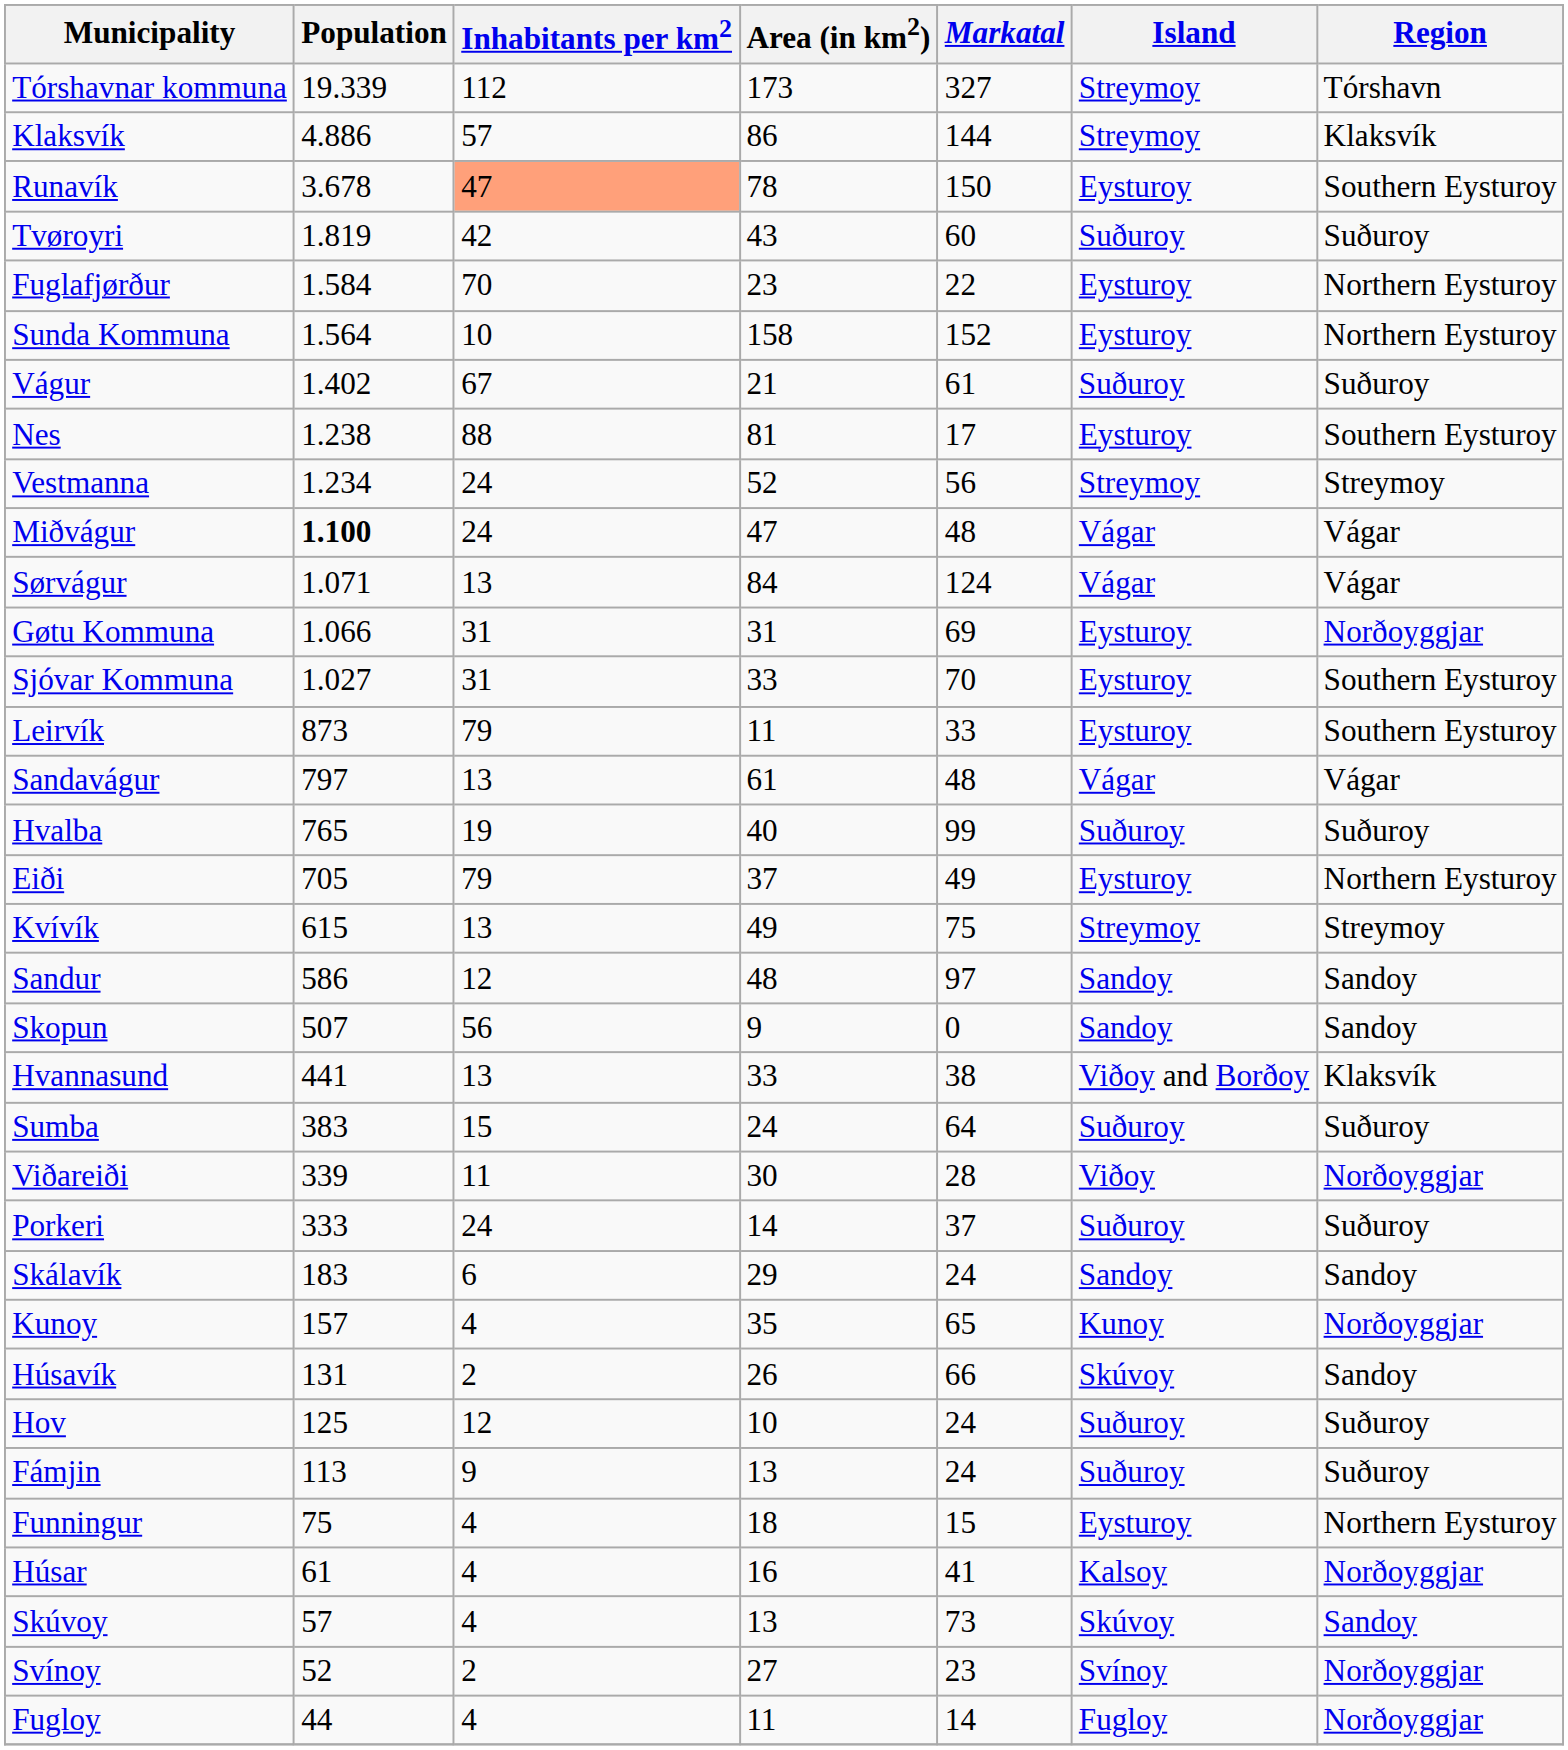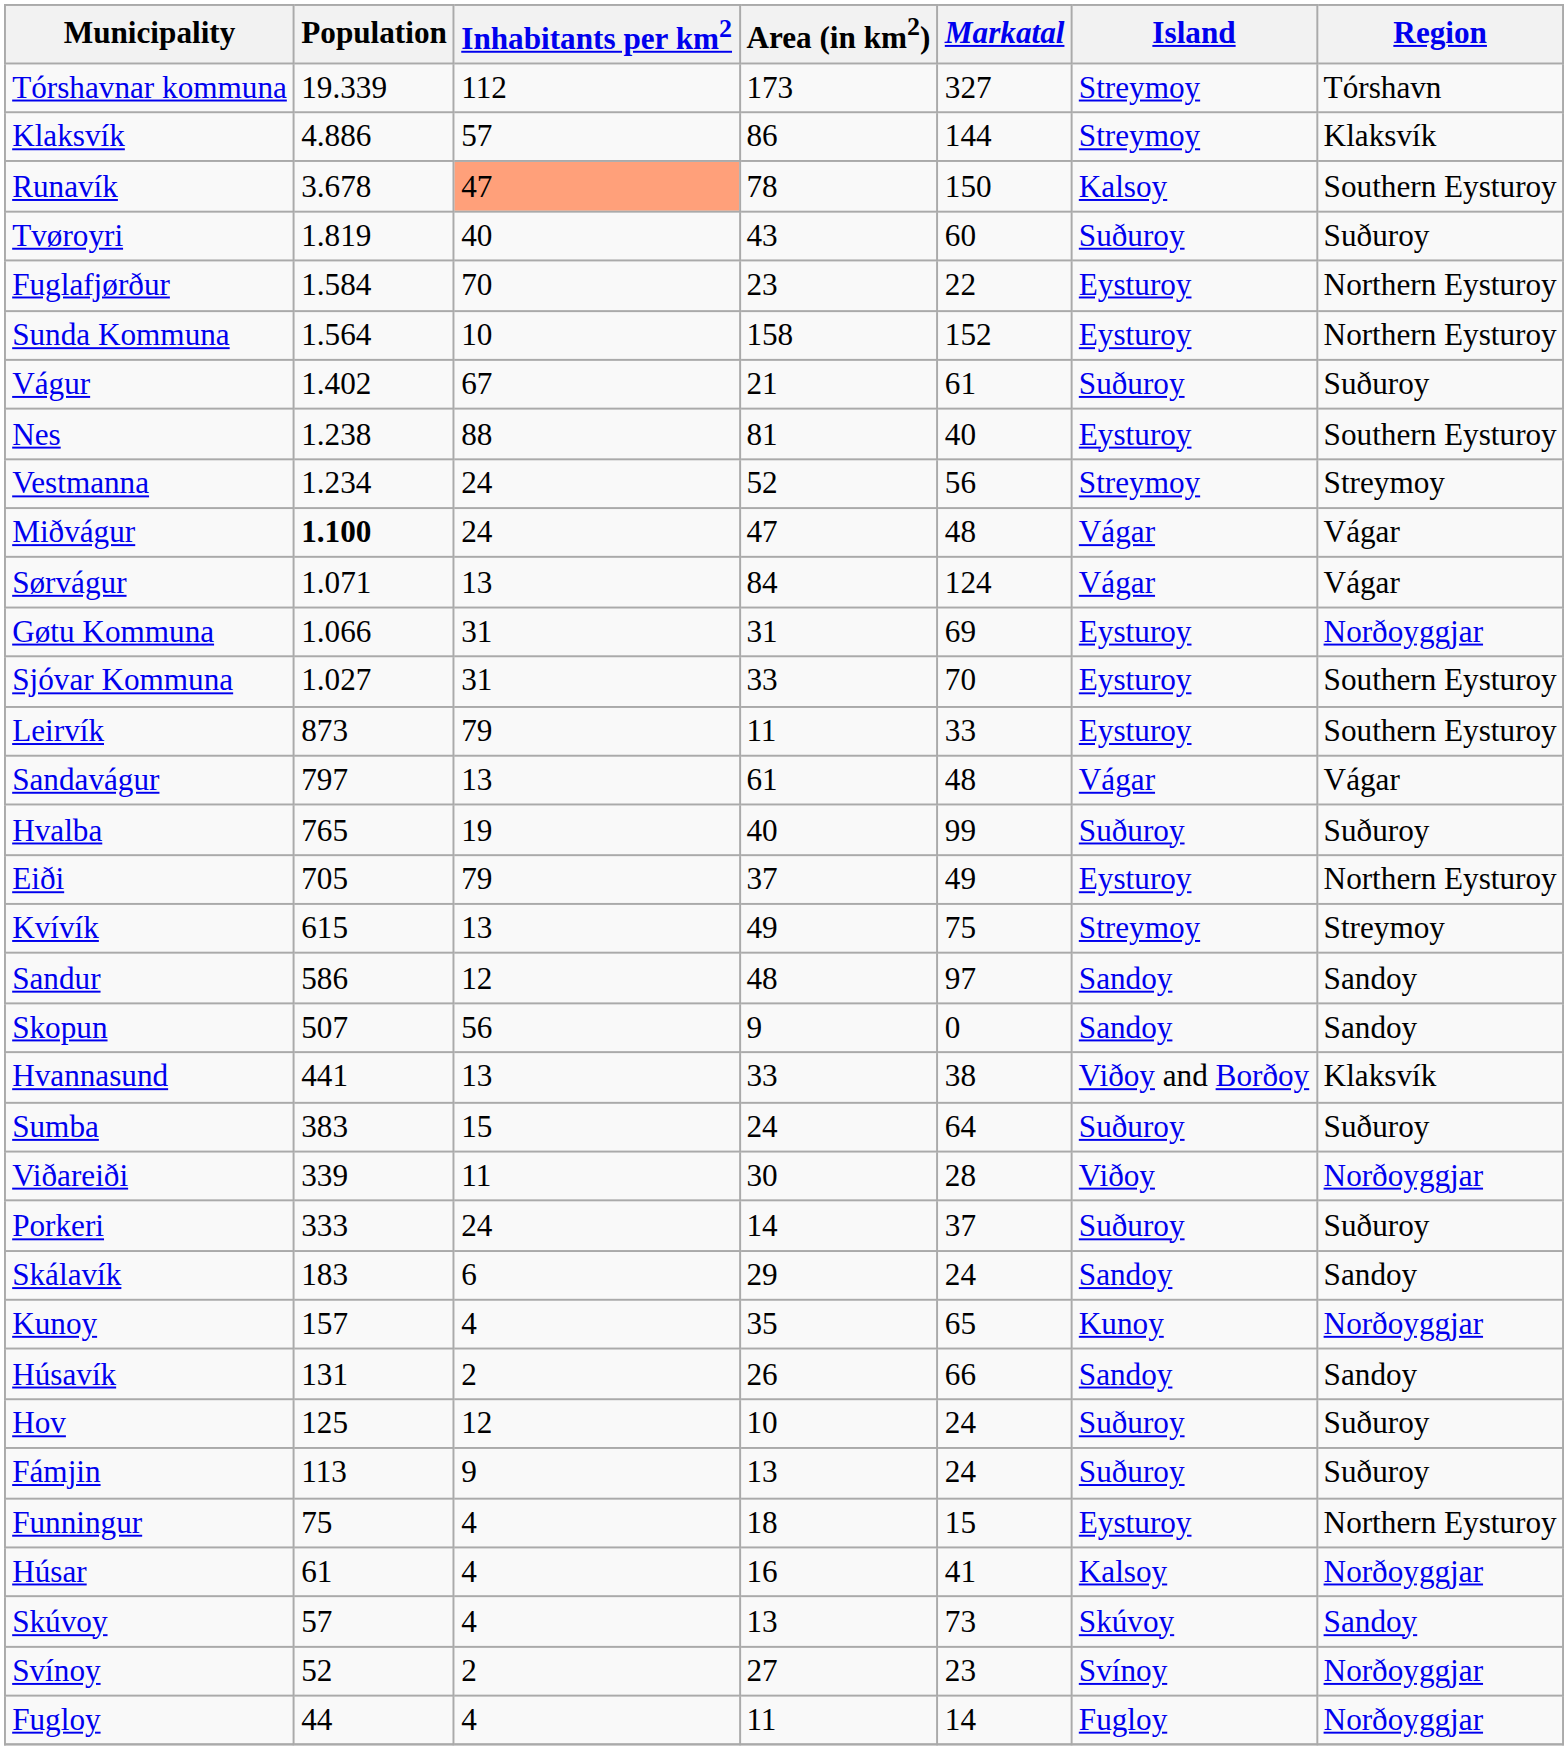 <table class="wikitable sortable">
 <tr>
 <th>Municipality</th>
 <th>Population</th>
 <th><a href='#'>Inhabitants per km<sup>2</sup></a></th>
 <th>Area (in km<sup>2</sup>)</th>
 <th><em><a href='#'>Markatal</a></em></th>
 <th><a href='#'>Island</a></th>
 <th><a href='#'>Region</a></th>
 </tr>
 <tr>
 <td><a href='#'>Tórshavnar kommuna</a></td>
 <td>19.339</td>
 <td>112</td>
 <td>173</td>
 <td>327</td>
 <td><a href='#'>Streymoy</a></td>
 <td>Tórshavn</td>
 </tr>
 <tr>
 <td><a href='#'>Klaksvík</a></td>
 <td>4.886</td>
 <td>57</td>
 <td>86</td>
 <td>144</td>
 <td><a href='#'>Streymoy</a></td>
 <td>Klaksvík</td>
 </tr>
 <tr>
 <td><a href='#'>Runavík</a></td>
 <td>3.678</td>
 <td style="background: lightsalmon;">47</td>
 <td>78</td>
 <td>150</td>
-<td><a href='#'>Eysturoy</a></td>
+<td><a href='#'>Kalsoy</a></td>
 <td>Southern Eysturoy</td>
 </tr>
 <tr>
 <td><a href='#'>Tvøroyri</a></td>
 <td>1.819</td>
-<td>42</td>
+<td>40</td>
 <td>43</td>
 <td>60</td>
 <td><a href='#'>Suðuroy</a></td>
 <td>Suðuroy</td>
 </tr>
 <tr>
 <td><a href='#'>Fuglafjørður</a></td>
 <td>1.584</td>
 <td>70</td>
 <td>23</td>
 <td>22</td>
 <td><a href='#'>Eysturoy</a></td>
 <td>Northern Eysturoy</td>
 </tr>
 <tr>
 <td><a href='#'>Sunda Kommuna</a></td>
 <td>1.564</td>
 <td>10</td>
 <td>158</td>
 <td>152</td>
 <td><a href='#'>Eysturoy</a></td>
 <td>Northern Eysturoy</td>
 </tr>
 <tr>
 <td><a href='#'>Vágur</a></td>
 <td>1.402</td>
 <td>67</td>
 <td>21</td>
 <td>61</td>
 <td><a href='#'>Suðuroy</a></td>
 <td>Suðuroy</td>
 </tr>
 <tr>
 <td><a href='#'>Nes</a></td>
 <td>1.238</td>
 <td>88</td>
 <td>81</td>
-<td>17</td>
+<td>40</td>
 <td><a href='#'>Eysturoy</a></td>
 <td>Southern Eysturoy</td>
 </tr>
 <tr>
 <td><a href='#'>Vestmanna</a></td>
 <td>1.234</td>
 <td>24</td>
 <td>52</td>
 <td>56</td>
 <td><a href='#'>Streymoy</a></td>
 <td>Streymoy</td>
 </tr>
 <tr>
 <td><a href='#'>Miðvágur</a></td>
 <td><strong>1.100</strong></td>
 <td>24</td>
 <td>47</td>
 <td>48</td>
 <td><a href='#'>Vágar</a></td>
 <td>Vágar</td>
 </tr>
 <tr>
 <td><a href='#'>Sørvágur</a></td>
 <td>1.071</td>
 <td>13</td>
 <td>84</td>
 <td>124</td>
 <td><a href='#'>Vágar</a></td>
 <td>Vágar</td>
 </tr>
 <tr>
 <td><a href='#'>Gøtu Kommuna</a></td>
 <td>1.066</td>
 <td>31</td>
 <td>31</td>
 <td>69</td>
 <td><a href='#'>Eysturoy</a></td>
 <td><a href='#'>Norðoyggjar</a></td>
 </tr>
 <tr>
 <td><a href='#'>Sjóvar Kommuna</a></td>
 <td>1.027</td>
 <td>31</td>
 <td>33</td>
 <td>70</td>
 <td><a href='#'>Eysturoy</a></td>
 <td>Southern Eysturoy</td>
 </tr>
 <tr>
 <td><a href='#'>Leirvík</a></td>
 <td>873</td>
 <td>79</td>
 <td>11</td>
 <td>33</td>
 <td><a href='#'>Eysturoy</a></td>
 <td>Southern Eysturoy</td>
 </tr>
 <tr>
 <td><a href='#'>Sandavágur</a></td>
 <td>797</td>
 <td>13</td>
 <td>61</td>
 <td>48</td>
 <td><a href='#'>Vágar</a></td>
 <td>Vágar</td>
 </tr>
 <tr>
 <td><a href='#'>Hvalba</a></td>
 <td>765</td>
 <td>19</td>
 <td>40</td>
 <td>99</td>
 <td><a href='#'>Suðuroy</a></td>
 <td>Suðuroy</td>
 </tr>
 <tr>
 <td><a href='#'>Eiði</a></td>
 <td>705</td>
 <td>79</td>
 <td>37</td>
 <td>49</td>
 <td><a href='#'>Eysturoy</a></td>
 <td>Northern Eysturoy</td>
 </tr>
 <tr>
 <td><a href='#'>Kvívík</a></td>
 <td>615</td>
 <td>13</td>
 <td>49</td>
 <td>75</td>
 <td><a href='#'>Streymoy</a></td>
 <td>Streymoy</td>
 </tr>
 <tr>
 <td><a href='#'>Sandur</a></td>
 <td>586</td>
 <td>12</td>
 <td>48</td>
 <td>97</td>
 <td><a href='#'>Sandoy</a></td>
 <td>Sandoy</td>
 </tr>
 <tr>
 <td><a href='#'>Skopun</a></td>
 <td>507</td>
 <td>56</td>
 <td>9</td>
 <td>0</td>
 <td><a href='#'>Sandoy</a></td>
 <td>Sandoy</td>
 </tr>
 <tr>
 <td><a href='#'>Hvannasund</a></td>
 <td>441</td>
 <td>13</td>
 <td>33</td>
 <td>38</td>
 <td><a href='#'>Viðoy</a> and <a href='#'>Borðoy</a></td>
 <td>Klaksvík</td>
 </tr>
 <tr>
 <td><a href='#'>Sumba</a></td>
 <td>383</td>
 <td>15</td>
 <td>24</td>
 <td>64</td>
 <td><a href='#'>Suðuroy</a></td>
 <td>Suðuroy</td>
 </tr>
 <tr>
 <td><a href='#'>Viðareiði</a></td>
 <td>339</td>
 <td>11</td>
 <td>30</td>
 <td>28</td>
 <td><a href='#'>Viðoy</a></td>
 <td><a href='#'>Norðoyggjar</a></td>
 </tr>
 <tr>
 <td><a href='#'>Porkeri</a></td>
 <td>333</td>
 <td>24</td>
 <td>14</td>
 <td>37</td>
 <td><a href='#'>Suðuroy</a></td>
 <td>Suðuroy</td>
 </tr>
 <tr>
 <td><a href='#'>Skálavík</a></td>
 <td>183</td>
 <td>6</td>
 <td>29</td>
 <td>24</td>
 <td><a href='#'>Sandoy</a></td>
 <td>Sandoy</td>
 </tr>
 <tr>
 <td><a href='#'>Kunoy</a></td>
 <td>157</td>
 <td>4</td>
 <td>35</td>
 <td>65</td>
 <td><a href='#'>Kunoy</a></td>
 <td><a href='#'>Norðoyggjar</a></td>
 </tr>
 <tr>
 <td><a href='#'>Húsavík</a></td>
 <td>131</td>
 <td>2</td>
 <td>26</td>
 <td>66</td>
-<td><a href='#'>Skúvoy</a></td>
+<td><a href='#'>Sandoy</a></td>
 <td>Sandoy</td>
 </tr>
 <tr>
 <td><a href='#'>Hov</a></td>
 <td>125</td>
 <td>12</td>
 <td>10</td>
 <td>24</td>
 <td><a href='#'>Suðuroy</a></td>
 <td>Suðuroy</td>
 </tr>
 <tr>
 <td><a href='#'>Fámjin</a></td>
 <td>113</td>
 <td>9</td>
 <td>13</td>
 <td>24</td>
 <td><a href='#'>Suðuroy</a></td>
 <td>Suðuroy</td>
 </tr>
 <tr>
 <td><a href='#'>Funningur</a></td>
 <td>75</td>
 <td>4</td>
 <td>18</td>
 <td>15</td>
 <td><a href='#'>Eysturoy</a></td>
 <td>Northern Eysturoy</td>
 </tr>
 <tr>
 <td><a href='#'>Húsar</a></td>
 <td>61</td>
 <td>4</td>
 <td>16</td>
 <td>41</td>
 <td><a href='#'>Kalsoy</a></td>
 <td><a href='#'>Norðoyggjar</a></td>
 </tr>
 <tr>
 <td><a href='#'>Skúvoy</a></td>
 <td>57</td>
 <td>4</td>
 <td>13</td>
 <td>73</td>
 <td><a href='#'>Skúvoy</a></td>
 <td><a href='#'>Sandoy</a></td>
 </tr>
 <tr>
 <td><a href='#'>Svínoy</a></td>
 <td>52</td>
 <td>2</td>
 <td>27</td>
 <td>23</td>
 <td><a href='#'>Svínoy</a></td>
 <td><a href='#'>Norðoyggjar</a></td>
 </tr>
 <tr>
 <td><a href='#'>Fugloy</a></td>
 <td>44</td>
 <td>4</td>
 <td>11</td>
 <td>14</td>
 <td><a href='#'>Fugloy</a></td>
 <td><a href='#'>Norðoyggjar</a></td>
 </tr>
 <tr>
 </tr>
 </table>
